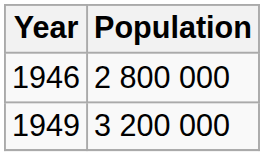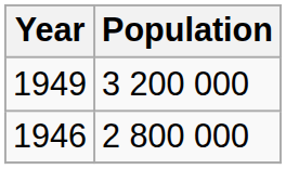 <table class="wikitable">
 <tr>
 <th>Year</th>
 <th>Population</th>
 </tr>
 <tr>
+<td>1949</td>
+<td>3 200 000</td>
+</tr>
+<tr>
 <td>1946</td>
 <td>2 800 000</td>
 </tr>
 <tr>
-<td>1949</td>
-<td>3 200 000</td>
-</tr>
-<tr>
 </tr>
 </table>
